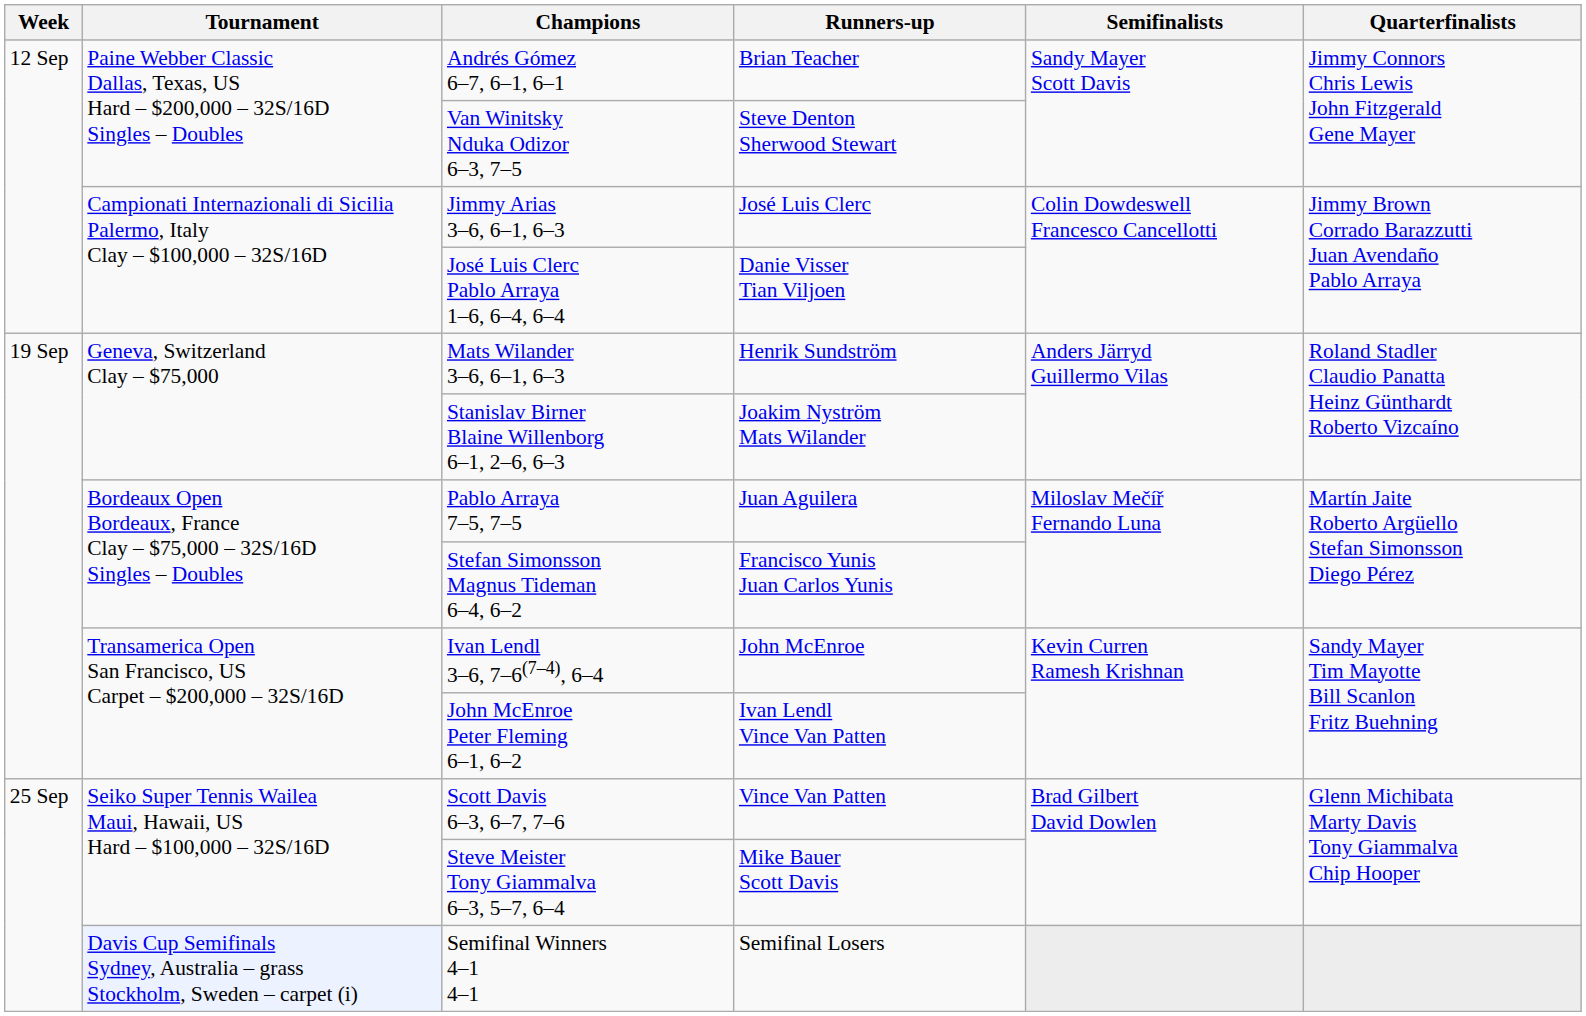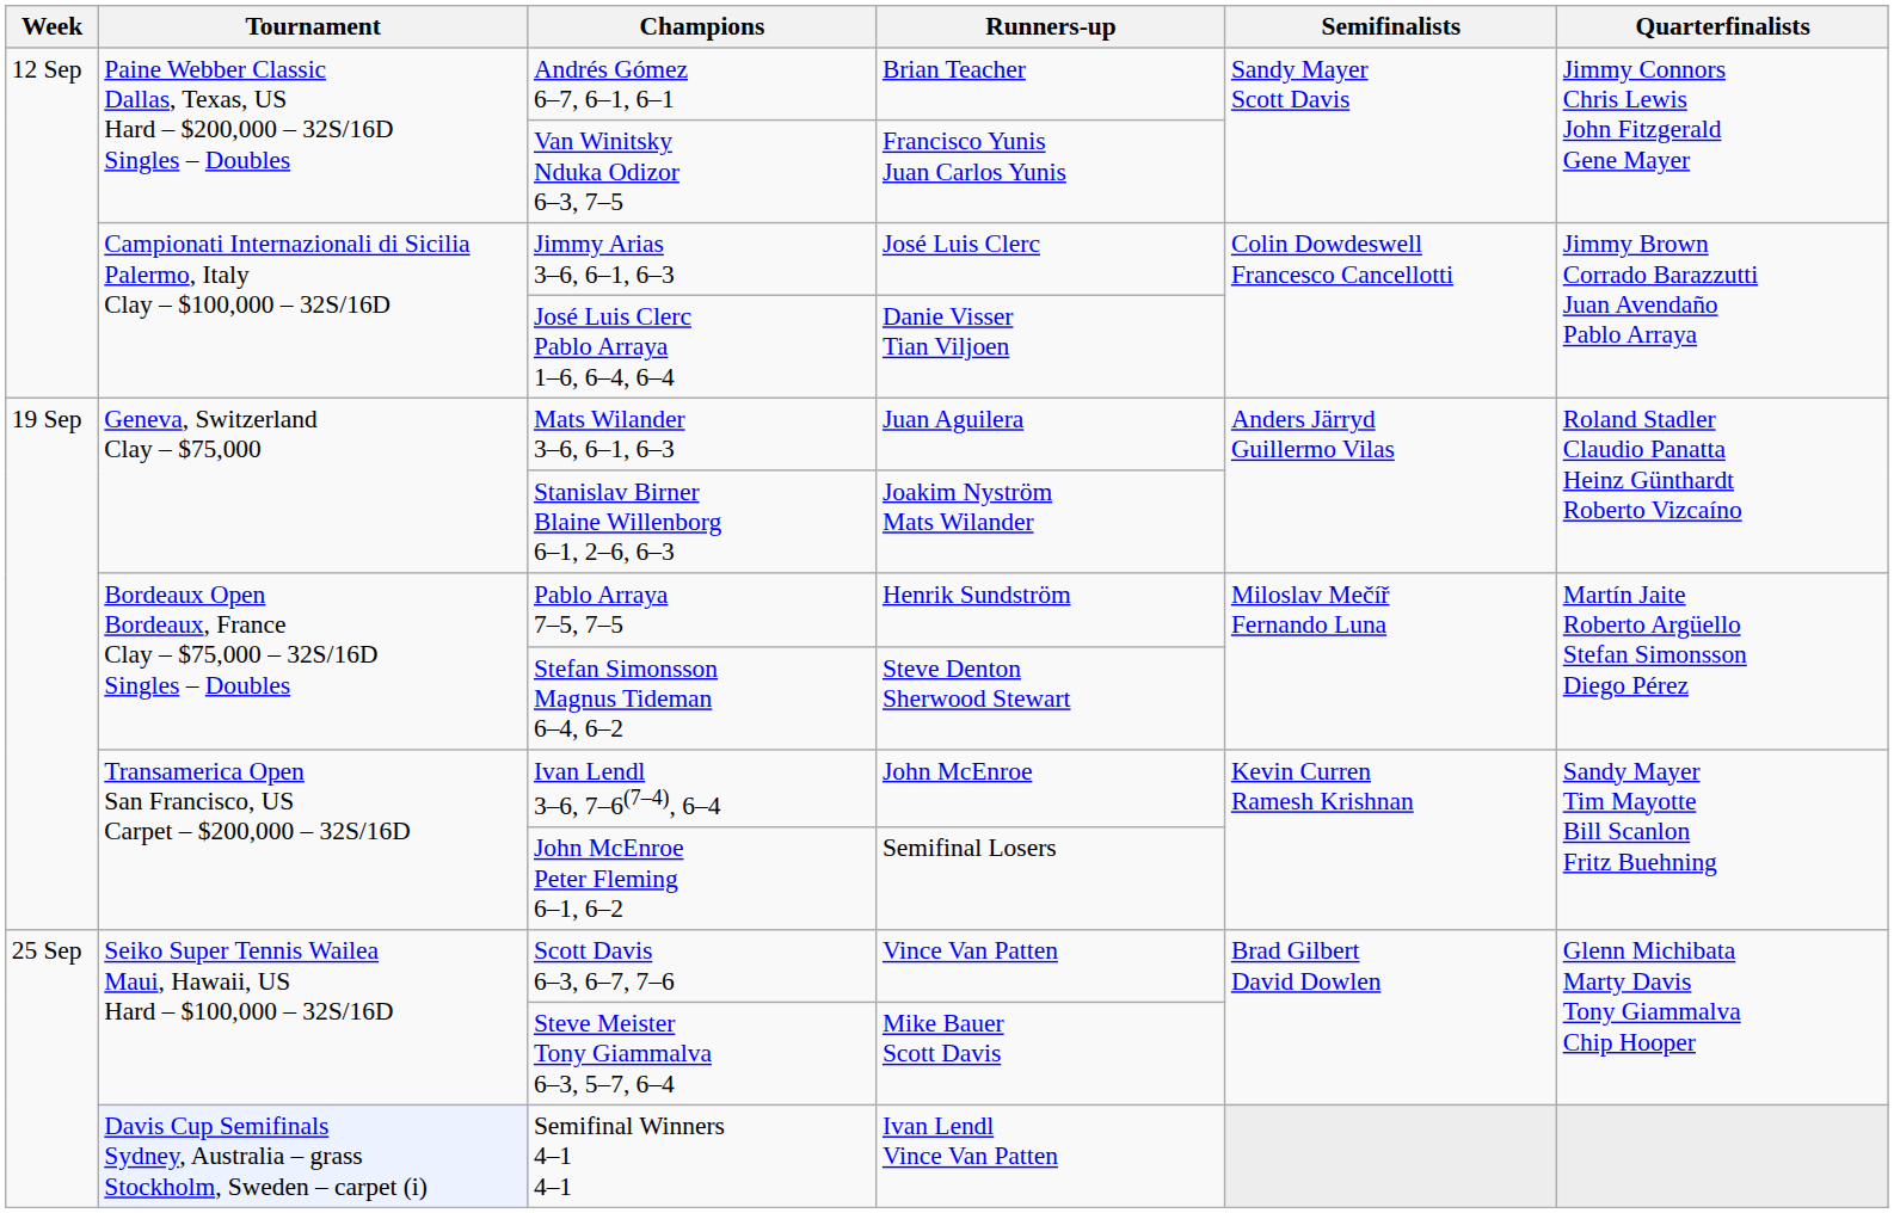 <table class="wikitable" style="font-size:95%;">
 <tr>
 <th style="width:48px;">Week</th>
 <th style="width:248px;">Tournament</th>
 <th style="width:200px;">Champions</th>
 <th style="width:200px;">Runners-up</th>
 <th style="width:190px;">Semifinalists</th>
 <th style="width:190px;">Quarterfinalists</th>
 </tr>
 <tr valign=top>
 <td rowspan=4>12 Sep</td>
 <td rowspan=2><a href='#'>Paine Webber Classic</a> <br> <a href='#'>Dallas</a>, Texas, US <br> Hard – $200,000 – 32S/16D <br> <a href='#'>Singles</a> – <a href='#'>Doubles</a></td>
 <td> <a href='#'>Andrés Gómez</a> <br> 6–7, 6–1, 6–1</td>
 <td> <a href='#'>Brian Teacher</a></td>
 <td rowspan=2> <a href='#'>Sandy Mayer</a> <br>  <a href='#'>Scott Davis</a></td>
 <td rowspan=2> <a href='#'>Jimmy Connors</a> <br>  <a href='#'>Chris Lewis</a> <br>  <a href='#'>John Fitzgerald</a> <br>  <a href='#'>Gene Mayer</a></td>
 </tr>
 <tr valign=top>
 <td> <a href='#'>Van Winitsky</a> <br>  <a href='#'>Nduka Odizor</a> <br> 6–3, 7–5</td>
-<td> <a href='#'>Steve Denton</a> <br>  <a href='#'>Sherwood Stewart</a></td>
+<td> <a href='#'>Francisco Yunis</a> <br>  <a href='#'>Juan Carlos Yunis</a></td>
 </tr>
 <tr valign=top>
 <td rowspan=2><a href='#'>Campionati Internazionali di Sicilia</a> <br> <a href='#'>Palermo</a>, Italy <br> Clay – $100,000 – 32S/16D</td>
 <td> <a href='#'>Jimmy Arias</a> <br> 3–6, 6–1, 6–3</td>
 <td> <a href='#'>José Luis Clerc</a></td>
 <td rowspan=2> <a href='#'>Colin Dowdeswell</a> <br>  <a href='#'>Francesco Cancellotti</a></td>
 <td rowspan=2> <a href='#'>Jimmy Brown</a> <br>  <a href='#'>Corrado Barazzutti</a> <br>  <a href='#'>Juan Avendaño</a> <br>  <a href='#'>Pablo Arraya</a></td>
 </tr>
 <tr valign=top>
 <td> <a href='#'>José Luis Clerc</a> <br>  <a href='#'>Pablo Arraya</a> <br> 1–6, 6–4, 6–4</td>
 <td> <a href='#'>Danie Visser</a> <br>  <a href='#'>Tian Viljoen</a></td>
 </tr>
 <tr valign=top>
 <td rowspan=6>19 Sep</td>
 <td rowspan=2><a href='#'>Geneva</a>, Switzerland <br> Clay – $75,000</td>
 <td> <a href='#'>Mats Wilander</a> <br> 3–6, 6–1, 6–3</td>
-<td> <a href='#'>Henrik Sundström</a></td>
+<td> <a href='#'>Juan Aguilera</a></td>
 <td rowspan=2> <a href='#'>Anders Järryd</a> <br>  <a href='#'>Guillermo Vilas</a></td>
 <td rowspan=2> <a href='#'>Roland Stadler</a> <br>  <a href='#'>Claudio Panatta</a> <br>  <a href='#'>Heinz Günthardt</a> <br>  <a href='#'>Roberto Vizcaíno</a></td>
 </tr>
 <tr valign=top>
 <td> <a href='#'>Stanislav Birner</a> <br>  <a href='#'>Blaine Willenborg</a> <br> 6–1, 2–6, 6–3</td>
 <td> <a href='#'>Joakim Nyström</a> <br>  <a href='#'>Mats Wilander</a></td>
 </tr>
 <tr valign=top>
 <td rowspan=2><a href='#'>Bordeaux Open</a> <br> <a href='#'>Bordeaux</a>, France <br> Clay – $75,000 – 32S/16D <br> <a href='#'>Singles</a> – <a href='#'>Doubles</a></td>
 <td> <a href='#'>Pablo Arraya</a> <br> 7–5, 7–5</td>
-<td> <a href='#'>Juan Aguilera</a></td>
+<td> <a href='#'>Henrik Sundström</a></td>
 <td rowspan=2> <a href='#'>Miloslav Mečíř</a> <br>  <a href='#'>Fernando Luna</a></td>
 <td rowspan=2> <a href='#'>Martín Jaite</a> <br>  <a href='#'>Roberto Argüello</a> <br>  <a href='#'>Stefan Simonsson</a> <br>  <a href='#'>Diego Pérez</a></td>
 </tr>
 <tr valign=top>
 <td> <a href='#'>Stefan Simonsson</a> <br>  <a href='#'>Magnus Tideman</a> <br> 6–4, 6–2</td>
-<td> <a href='#'>Francisco Yunis</a> <br>  <a href='#'>Juan Carlos Yunis</a></td>
+<td> <a href='#'>Steve Denton</a> <br>  <a href='#'>Sherwood Stewart</a></td>
 </tr>
 <tr valign=top>
 <td rowspan=2><a href='#'>Transamerica Open</a> <br> San Francisco, US <br> Carpet – $200,000 – 32S/16D</td>
 <td> <a href='#'>Ivan Lendl</a> <br> 3–6, 7–6<sup>(7–4)</sup>, 6–4</td>
 <td> <a href='#'>John McEnroe</a></td>
 <td rowspan=2> <a href='#'>Kevin Curren</a> <br>  <a href='#'>Ramesh Krishnan</a></td>
 <td rowspan=2> <a href='#'>Sandy Mayer</a> <br>  <a href='#'>Tim Mayotte</a> <br>  <a href='#'>Bill Scanlon</a> <br>  <a href='#'>Fritz Buehning</a></td>
 </tr>
 <tr valign=top>
 <td> <a href='#'>John McEnroe</a> <br>  <a href='#'>Peter Fleming</a> <br> 6–1, 6–2</td>
-<td> <a href='#'>Ivan Lendl</a> <br>  <a href='#'>Vince Van Patten</a></td>
+<td>Semifinal Losers<br><br></td>
 </tr>
 <tr valign=top>
 <td rowspan=3>25 Sep</td>
 <td rowspan=2><a href='#'>Seiko Super Tennis Wailea</a> <br> <a href='#'>Maui</a>, Hawaii, US <br> Hard – $100,000 – 32S/16D</td>
 <td> <a href='#'>Scott Davis</a> <br> 6–3, 6–7, 7–6</td>
 <td> <a href='#'>Vince Van Patten</a></td>
 <td rowspan=2> <a href='#'>Brad Gilbert</a> <br>  <a href='#'>David Dowlen</a></td>
 <td rowspan=2> <a href='#'>Glenn Michibata</a> <br>  <a href='#'>Marty Davis</a> <br>  <a href='#'>Tony Giammalva</a> <br>  <a href='#'>Chip Hooper</a></td>
 </tr>
 <tr valign=top>
 <td> <a href='#'>Steve Meister</a> <br>  <a href='#'>Tony Giammalva</a> <br> 6–3, 5–7, 6–4</td>
 <td> <a href='#'>Mike Bauer</a> <br>  <a href='#'>Scott Davis</a></td>
 </tr>
 <tr valign=top>
 <td style="background:#ECF2FF;"><a href='#'>Davis Cup Semifinals</a><br> <a href='#'>Sydney</a>, Australia – grass <br> <a href='#'>Stockholm</a>, Sweden – carpet (i)</td>
 <td>Semifinal Winners<br> 4–1<br> 4–1</td>
-<td>Semifinal Losers<br><br></td>
+<td> <a href='#'>Ivan Lendl</a> <br>  <a href='#'>Vince Van Patten</a></td>
 <td style="background:#ededed;"></td>
 <td style="background:#ededed;"></td>
 </tr>
 </table>
